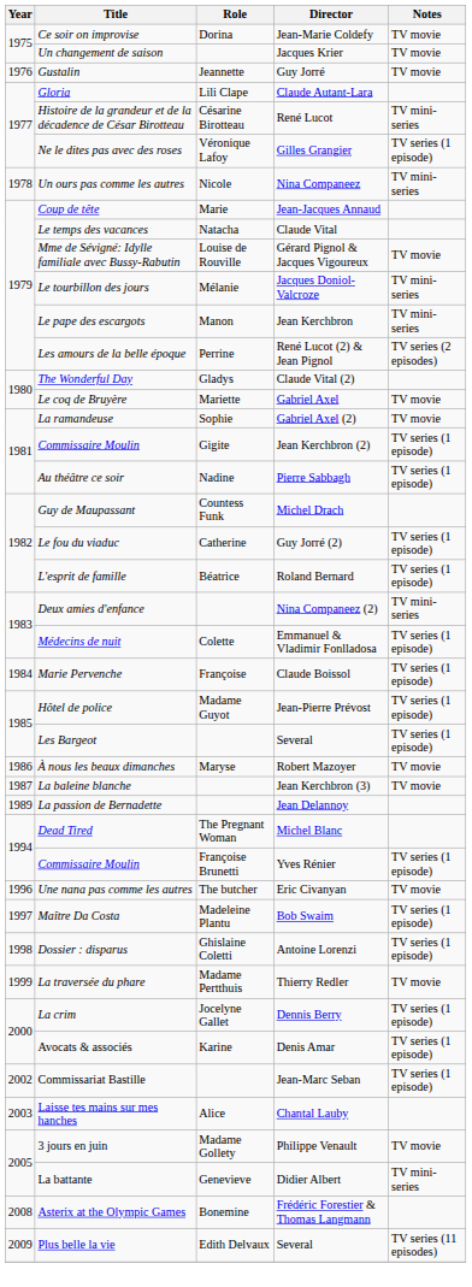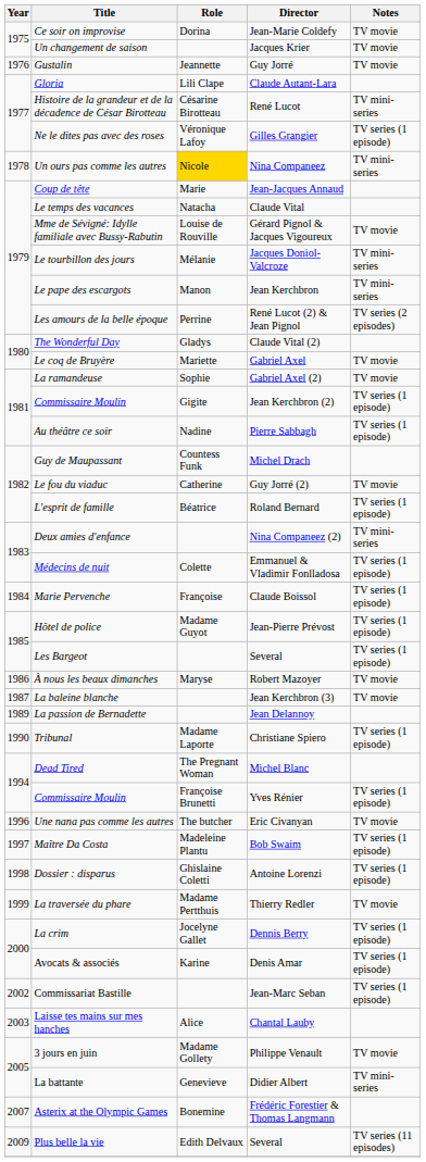 <table class="wikitable">
 <tr>
 <th>Year</th>
 <th>Title</th>
 <th>Role</th>
 <th>Director</th>
 <th>Notes</th>
 </tr>
 <tr>
 <td rowspan=2>1975</td>
 <td><em>Ce soir on improvise</em></td>
 <td>Dorina</td>
 <td>Jean-Marie Coldefy</td>
 <td>TV movie</td>
 </tr>
 <tr>
 <td><em>Un changement de saison</em></td>
 <td></td>
 <td>Jacques Krier</td>
 <td>TV movie</td>
 </tr>
 <tr>
 <td rowspan=1>1976</td>
 <td><em>Gustalin</em></td>
 <td>Jeannette</td>
 <td>Guy Jorré</td>
 <td>TV movie</td>
 </tr>
 <tr>
 <td rowspan=3>1977</td>
 <td><em><a href='#'>Gloria</a></em></td>
 <td>Lili Clape</td>
 <td><a href='#'>Claude Autant-Lara</a></td>
 <td></td>
 </tr>
 <tr>
 <td><em>Histoire de la grandeur et de la décadence de César Birotteau</em></td>
 <td>Césarine Birotteau</td>
 <td>René Lucot</td>
 <td>TV mini-series</td>
 </tr>
 <tr>
 <td><em>Ne le dites pas avec des roses</em></td>
 <td>Véronique Lafoy</td>
 <td><a href='#'>Gilles Grangier</a></td>
 <td>TV series (1 episode)</td>
 </tr>
 <tr>
 <td rowspan=1>1978</td>
 <td><em>Un ours pas comme les autres</em></td>
-<td>Nicole</td>
+<td style="background: gold;">Nicole</td>
 <td><a href='#'>Nina Companeez</a></td>
 <td>TV mini-series</td>
 </tr>
 <tr>
 <td rowspan=6>1979</td>
 <td><em><a href='#'>Coup de tête</a></em></td>
 <td>Marie</td>
 <td><a href='#'>Jean-Jacques Annaud</a></td>
 <td></td>
 </tr>
 <tr>
 <td><em>Le temps des vacances</em></td>
 <td>Natacha</td>
 <td>Claude Vital</td>
 <td></td>
 </tr>
 <tr>
 <td><em>Mme de Sévigné: Idylle familiale avec Bussy-Rabutin</em></td>
 <td>Louise de Rouville</td>
 <td>Gérard Pignol & Jacques Vigoureux</td>
 <td>TV movie</td>
 </tr>
 <tr>
 <td><em>Le tourbillon des jours</em></td>
 <td>Mélanie</td>
 <td><a href='#'>Jacques Doniol-Valcroze</a></td>
 <td>TV mini-series</td>
 </tr>
 <tr>
 <td><em>Le pape des escargots</em></td>
 <td>Manon</td>
 <td>Jean Kerchbron</td>
 <td>TV mini-series</td>
 </tr>
 <tr>
 <td><em>Les amours de la belle époque</em></td>
 <td>Perrine</td>
 <td>René Lucot (2) & Jean Pignol</td>
 <td>TV series (2 episodes)</td>
 </tr>
 <tr>
 <td rowspan=2>1980</td>
 <td><em><a href='#'>The Wonderful Day</a></em></td>
 <td>Gladys</td>
 <td>Claude Vital (2)</td>
 <td></td>
 </tr>
 <tr>
 <td><em>Le coq de Bruyère</em></td>
 <td>Mariette</td>
 <td><a href='#'>Gabriel Axel</a></td>
 <td>TV movie</td>
 </tr>
 <tr>
 <td rowspan=3>1981</td>
 <td><em>La ramandeuse</em></td>
 <td>Sophie</td>
 <td><a href='#'>Gabriel Axel</a> (2)</td>
 <td>TV movie</td>
 </tr>
 <tr>
 <td><em><a href='#'>Commissaire Moulin</a></em></td>
 <td>Gigite</td>
 <td>Jean Kerchbron (2)</td>
 <td>TV series (1 episode)</td>
 </tr>
 <tr>
 <td><em>Au théâtre ce soir</em></td>
 <td>Nadine</td>
 <td><a href='#'>Pierre Sabbagh</a></td>
 <td>TV series (1 episode)</td>
 </tr>
 <tr>
 <td rowspan=3>1982</td>
 <td><em>Guy de Maupassant</em></td>
 <td>Countess Funk</td>
 <td><a href='#'>Michel Drach</a></td>
 <td></td>
 </tr>
 <tr>
 <td><em>Le fou du viaduc</em></td>
 <td>Catherine</td>
 <td>Guy Jorré (2)</td>
-<td>TV series (1 episode)</td>
+<td>TV movie</td>
 </tr>
 <tr>
 <td><em>L'esprit de famille</em></td>
 <td>Béatrice</td>
 <td>Roland Bernard</td>
 <td>TV series (1 episode)</td>
 </tr>
 <tr>
 <td rowspan=2>1983</td>
 <td><em>Deux amies d'enfance</em></td>
 <td></td>
 <td><a href='#'>Nina Companeez</a> (2)</td>
 <td>TV mini-series</td>
 </tr>
 <tr>
 <td><em><a href='#'>Médecins de nuit</a></em></td>
 <td>Colette</td>
 <td>Emmanuel & Vladimir Fonlladosa</td>
 <td>TV series (1 episode)</td>
 </tr>
 <tr>
 <td rowspan=1>1984</td>
 <td><em>Marie Pervenche</em></td>
 <td>Françoise</td>
 <td>Claude Boissol</td>
 <td>TV series (1 episode)</td>
 </tr>
 <tr>
 <td rowspan=2>1985</td>
 <td><em>Hôtel de police</em></td>
 <td>Madame Guyot</td>
 <td>Jean-Pierre Prévost</td>
 <td>TV series (1 episode)</td>
 </tr>
 <tr>
 <td><em>Les Bargeot</em></td>
 <td></td>
 <td>Several</td>
 <td>TV series (1 episode)</td>
 </tr>
 <tr>
 <td rowspan=1>1986</td>
 <td><em>À nous les beaux dimanches</em></td>
 <td>Maryse</td>
 <td>Robert Mazoyer</td>
 <td>TV movie</td>
 </tr>
 <tr>
 <td rowspan=1>1987</td>
 <td><em>La baleine blanche</em></td>
 <td></td>
 <td>Jean Kerchbron (3)</td>
 <td>TV movie</td>
 </tr>
 <tr>
 <td rowspan=1>1989</td>
 <td><em>La passion de Bernadette</em></td>
 <td></td>
 <td><a href='#'>Jean Delannoy</a></td>
 <td></td>
+</tr>
+<tr>
+<td rowspan=1>1990</td>
+<td><em>Tribunal</em></td>
+<td>Madame Laporte</td>
+<td>Christiane Spiero</td>
+<td>TV series (1 episode)</td>
 </tr>
 <tr>
 <td rowspan=2>1994</td>
 <td><em><a href='#'>Dead Tired</a></em></td>
 <td>The Pregnant Woman</td>
 <td><a href='#'>Michel Blanc</a></td>
 <td></td>
 </tr>
 <tr>
 <td><em><a href='#'>Commissaire Moulin</a></em></td>
 <td>Françoise Brunetti</td>
 <td>Yves Rénier</td>
 <td>TV series (1 episode)</td>
 </tr>
 <tr>
 <td>1996</td>
 <td><em>Une nana pas comme les autres</em></td>
 <td>The butcher</td>
 <td>Eric Civanyan</td>
 <td>TV movie</td>
 </tr>
 <tr>
 <td rowspan=1>1997</td>
 <td><em>Maître Da Costa</em></td>
 <td>Madeleine Plantu</td>
 <td><a href='#'>Bob Swaim</a></td>
 <td>TV series (1 episode)</td>
 </tr>
 <tr>
 <td rowspan=1>1998</td>
 <td><em>Dossier : disparus</em></td>
 <td>Ghislaine Coletti</td>
 <td>Antoine Lorenzi</td>
 <td>TV series (1 episode)</td>
 </tr>
 <tr>
 <td rowspan=1>1999</td>
 <td><em>La traversée du phare</em></td>
 <td>Madame Pertthuis</td>
 <td>Thierry Redler</td>
 <td>TV movie</td>
 </tr>
 <tr>
 <td rowspan=2>2000</td>
 <td><em>La crim<strong></td>
 <td>Jocelyne Gallet</td>
 <td><a href='#'>Dennis Berry</a></td>
 <td>TV series (1 episode)</td>
 </tr>
 <tr>
 <td></em>Avocats & associés<em></td>
 <td>Karine</td>
 <td>Denis Amar</td>
 <td>TV series (1 episode)</td>
 </tr>
 <tr>
 <td rowspan=1>2002</td>
 <td></em>Commissariat Bastille<em></td>
 <td></td>
 <td>Jean-Marc Seban</td>
 <td>TV series (1 episode)</td>
 </tr>
 <tr>
 <td rowspan=1>2003</td>
 <td></em><a href='#'>Laisse tes mains sur mes hanches</a><em></td>
 <td>Alice</td>
 <td><a href='#'>Chantal Lauby</a></td>
 <td></td>
 </tr>
 <tr>
 <td rowspan=2>2005</td>
 <td></em>3 jours en juin<em></td>
 <td>Madame Gollety</td>
 <td>Philippe Venault</td>
 <td>TV movie</td>
 </tr>
 <tr>
 <td></em>La battante<em></td>
 <td>Genevieve</td>
 <td>Didier Albert</td>
 <td>TV mini-series</td>
 </tr>
 <tr>
-<td rowspan=1>2008</td>
+<td rowspan=1>2007</td>
 <td></em><a href='#'>Asterix at the Olympic Games</a><em></td>
 <td>Bonemine</td>
 <td><a href='#'>Frédéric Forestier</a> & <a href='#'>Thomas Langmann</a></td>
 <td></td>
 </tr>
 <tr>
 <td rowspan=1>2009</td>
 <td></em><a href='#'>Plus belle la vie</a><em></td>
 <td>Edith Delvaux</td>
 <td>Several</td>
 <td>TV series (11 episodes)</td>
 </tr>
 <tr>
 </tr>
 </table>
